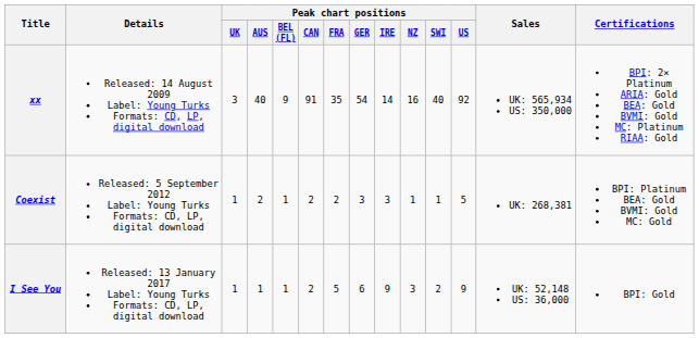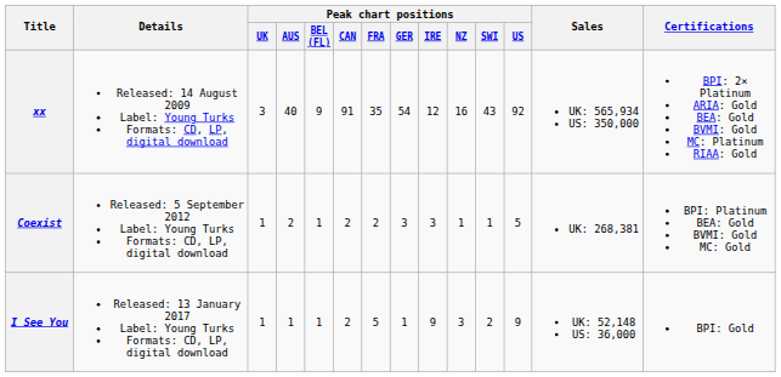 <table class="wikitable plainrowheaders" style="text-align:center">
 <tr>
 <th scope="col" rowspan="2" style="width:6em;">Title</th>
 <th scope="col" rowspan="2" style="width:16em;">Details</th>
 <th scope="col" colspan="10">Peak chart positions</th>
 <th scope="col" rowspan="2" style="width:10em;">Sales</th>
 <th scope="col" rowspan="2" style="width:12em;"><a href='#'>Certifications</a></th>
 </tr>
 <tr>
 <th scope="col" style="width:2.5em;font-size:90%;"><a href='#'>UK</a><br></th>
 <th scope="col" style="width:2.5em;font-size:90%;"><a href='#'>AUS</a><br></th>
 <th scope="col" style="width:2.5em;font-size:90%;"><a href='#'>BEL<br>(FL)</a><br></th>
 <th scope="col" style="width:2.5em;font-size:90%;"><a href='#'>CAN</a><br></th>
 <th scope="col" style="width:2.5em;font-size:90%;"><a href='#'>FRA</a><br></th>
 <th scope="col" style="width:2.5em;font-size:90%;"><a href='#'>GER</a><br></th>
 <th scope="col" style="width:2.5em;font-size:90%;"><a href='#'>IRE</a><br></th>
 <th scope="col" style="width:2.5em;font-size:90%;"><a href='#'>NZ</a><br></th>
 <th scope="col" style="width:2.5em;font-size:90%;"><a href='#'>SWI</a><br></th>
 <th scope="col" style="width:2.5em;font-size:90%;"><a href='#'>US</a><br></th>
 </tr>
 <tr>
 <th scope="row"><em><a href='#'>xx</a></em></th>
 <td><br><ul><li>Released: 14 August 2009</li><li>Label: <a href='#'>Young Turks</a></li><li>Formats: <a href='#'>CD</a>, <a href='#'>LP</a>, <a href='#'>digital download</a></li></ul></td>
 <td>3</td>
 <td>40</td>
 <td>9</td>
 <td>91</td>
 <td>35</td>
 <td>54</td>
-<td>14</td>
+<td>12</td>
 <td>16</td>
-<td>40</td>
+<td>43</td>
 <td>92</td>
 <td><br><ul><li>UK: 565,934</li><li>US: 350,000</li></ul></td>
 <td><br><ul><li><a href='#'>BPI</a>: 2× Platinum</li><li><a href='#'>ARIA</a>: Gold</li><li><a href='#'>BEA</a>: Gold</li><li><a href='#'>BVMI</a>: Gold</li><li><a href='#'>MC</a>: Platinum</li><li><a href='#'>RIAA</a>: Gold</li></ul></td>
 </tr>
 <tr>
 <th scope="row"><em><a href='#'>Coexist</a></em></th>
 <td><br><ul><li>Released: 5 September 2012</li><li>Label: Young Turks</li><li>Formats: CD, LP, digital download</li></ul></td>
 <td>1</td>
 <td>2</td>
 <td>1</td>
 <td>2</td>
 <td>2</td>
 <td>3</td>
 <td>3</td>
 <td>1</td>
 <td>1</td>
 <td>5</td>
 <td><br><ul><li>UK: 268,381</li></ul></td>
 <td><br><ul><li>BPI: Platinum</li><li>BEA: Gold</li><li>BVMI: Gold</li><li>MC: Gold</li></ul></td>
 </tr>
 <tr>
 <th scope="row"><em><a href='#'>I See You</a></em></th>
 <td><br><ul><li>Released: 13 January 2017</li><li>Label: Young Turks</li><li>Formats: CD, LP, digital download</li></ul></td>
 <td>1</td>
 <td>1</td>
 <td>1</td>
 <td>2</td>
 <td>5</td>
-<td>6</td>
+<td>1</td>
 <td>9</td>
 <td>3</td>
 <td>2</td>
 <td>9</td>
 <td><br><ul><li>UK: 52,148</li><li>US: 36,000</li></ul></td>
 <td><br><ul><li>BPI: Gold</li></ul></td>
 </tr>
 </table>
